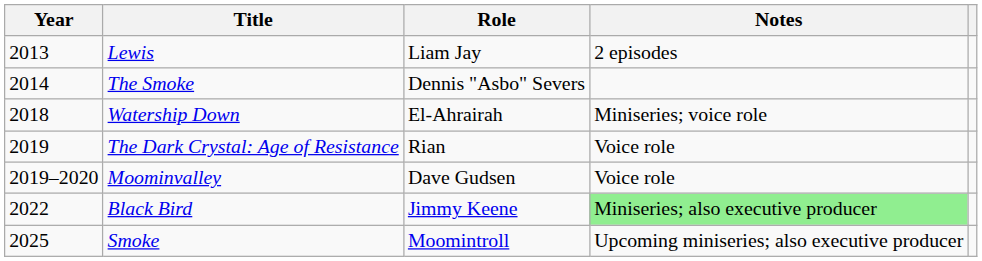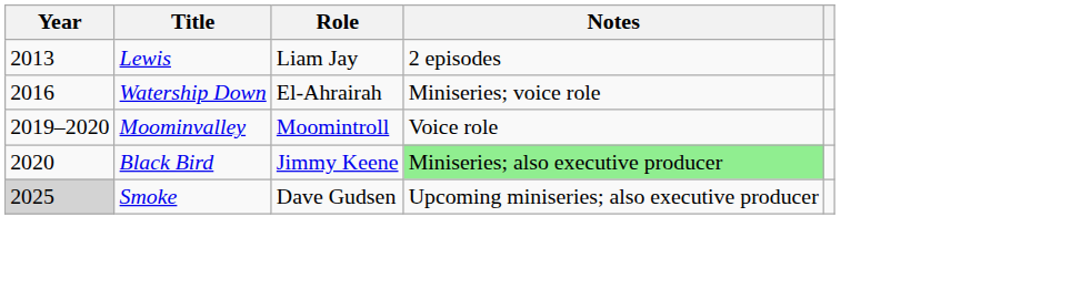 <table class="wikitable sortable">
 <tr>
 <th>Year</th>
 <th>Title</th>
 <th>Role</th>
 <th class="unsortable">Notes</th>
 <th class="unsortable"></th>
 </tr>
 <tr>
 <td>2013</td>
 <td><em><a href='#'>Lewis</a></em></td>
 <td>Liam Jay</td>
 <td>2 episodes</td>
 <td align="center"></td>
 </tr>
 <tr>
-<td>2014</td>
-<td><em><a href='#'>The Smoke</a></em></td>
-<td>Dennis "Asbo" Severs</td>
-<td></td>
-<td align="center"></td>
-</tr>
-<tr>
-<td>2018</td>
+<td>2016</td>
 <td><em><a href='#'>Watership Down</a></em></td>
 <td>El-Ahrairah</td>
 <td>Miniseries; voice role</td>
 <td align="center"></td>
 </tr>
 <tr>
-<td>2019</td>
-<td><em><a href='#'>The Dark Crystal: Age of Resistance</a></em></td>
-<td>Rian</td>
+<td>2019–2020</td>
+<td><em><a href='#'>Moominvalley</a></em></td>
+<td><a href='#'>Moomintroll</a></td>
 <td>Voice role</td>
 <td align="center"></td>
 </tr>
 <tr>
-<td>2019–2020</td>
-<td><em><a href='#'>Moominvalley</a></em></td>
-<td>Dave Gudsen</td>
-<td>Voice role</td>
-<td align="center"></td>
-</tr>
-<tr>
-<td>2022</td>
+<td>2020</td>
 <td><em><a href='#'>Black Bird</a></em></td>
 <td><a href='#'>Jimmy Keene</a></td>
 <td style="background: lightgreen;">Miniseries; also executive producer</td>
 <td align="center"></td>
 </tr>
 <tr>
-<td>2025</td>
+<td style="background: lightgrey;">2025</td>
 <td><em><a href='#'>Smoke</a></em></td>
-<td><a href='#'>Moomintroll</a></td>
+<td>Dave Gudsen</td>
 <td>Upcoming miniseries; also executive producer</td>
 <td align="center"></td>
 </tr>
 </table>
